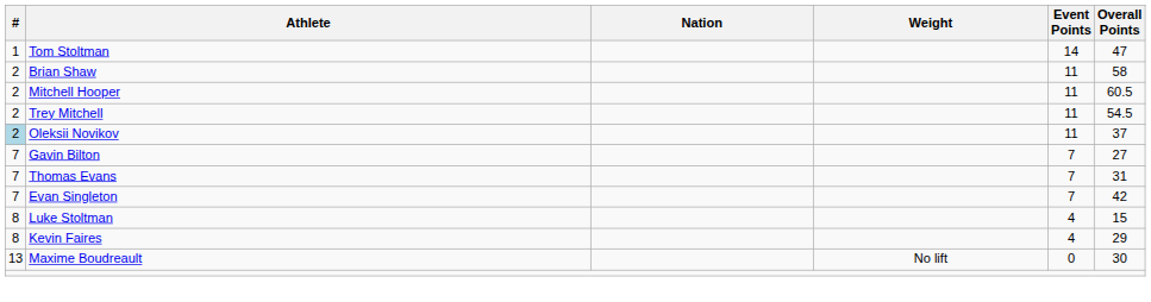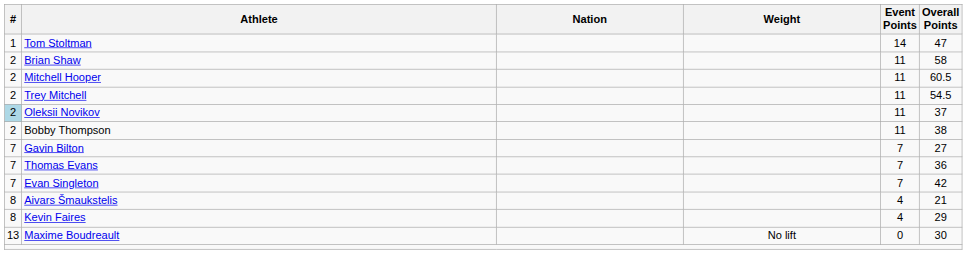 <table class="wikitable sortable" style="text-align:center;width: 70%;">
 <tr>
 <th scope="col" style="width: 10px;">#</th>
 <th scope="col">Athlete</th>
 <th scope="col">Nation</th>
 <th scope="col">Weight</th>
 <th scope="col" style="width: 10px;">Event Points</th>
 <th scope="col" style="width: 10px;">Overall Points</th>
 </tr>
 <tr>
 <td>1</td>
 <td align=left><a href='#'>Tom Stoltman</a></td>
 <td align=left></td>
 <td></td>
 <td>14</td>
 <td>47</td>
 </tr>
 <tr>
 <td>2</td>
 <td align=left><a href='#'>Brian Shaw</a></td>
 <td align=left></td>
 <td></td>
 <td>11</td>
 <td>58</td>
 </tr>
 <tr>
 <td>2</td>
 <td align=left><a href='#'>Mitchell Hooper</a></td>
 <td align=left></td>
 <td></td>
 <td>11</td>
 <td>60.5</td>
 </tr>
 <tr>
 <td>2</td>
 <td align=left><a href='#'>Trey Mitchell</a></td>
 <td align=left></td>
 <td></td>
 <td>11</td>
 <td>54.5</td>
 </tr>
 <tr>
 <td style="background: lightblue;">2</td>
 <td align=left><a href='#'>Oleksii Novikov</a></td>
 <td align=left></td>
 <td></td>
 <td>11</td>
 <td>37</td>
 </tr>
 <tr>
+<td>2</td>
+<td align=left>Bobby Thompson</td>
+<td align=left></td>
+<td></td>
+<td>11</td>
+<td>38</td>
+</tr>
+<tr>
 <td>7</td>
 <td align=left><a href='#'>Gavin Bilton</a></td>
 <td align=left></td>
 <td></td>
 <td>7</td>
 <td>27</td>
 </tr>
 <tr>
 <td>7</td>
 <td align=left><a href='#'>Thomas Evans</a></td>
 <td align=left></td>
 <td></td>
 <td>7</td>
-<td>31</td>
+<td>36</td>
 </tr>
 <tr>
 <td>7</td>
 <td align=left><a href='#'>Evan Singleton</a></td>
 <td align=left></td>
 <td></td>
 <td>7</td>
 <td>42</td>
 </tr>
 <tr>
 <td>8</td>
-<td align=left><a href='#'>Luke Stoltman</a></td>
+<td align=left><a href='#'>Aivars Šmaukstelis</a></td>
 <td align=left></td>
 <td></td>
 <td>4</td>
-<td>15</td>
+<td>21</td>
 </tr>
 <tr>
 <td>8</td>
 <td align=left><a href='#'>Kevin Faires</a></td>
 <td align=left></td>
 <td></td>
 <td>4</td>
 <td>29</td>
 </tr>
 <tr>
 <td>13</td>
 <td align=left><a href='#'>Maxime Boudreault</a></td>
 <td align=left></td>
 <td>No lift</td>
 <td>0</td>
 <td>30</td>
 </tr>
 <tr class="sortbottom">
 <td colspan="6"></td>
 </tr>
 </table>
